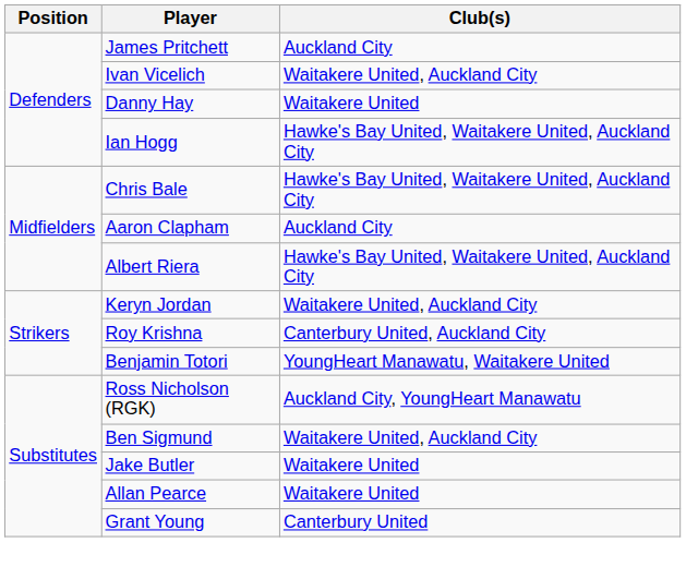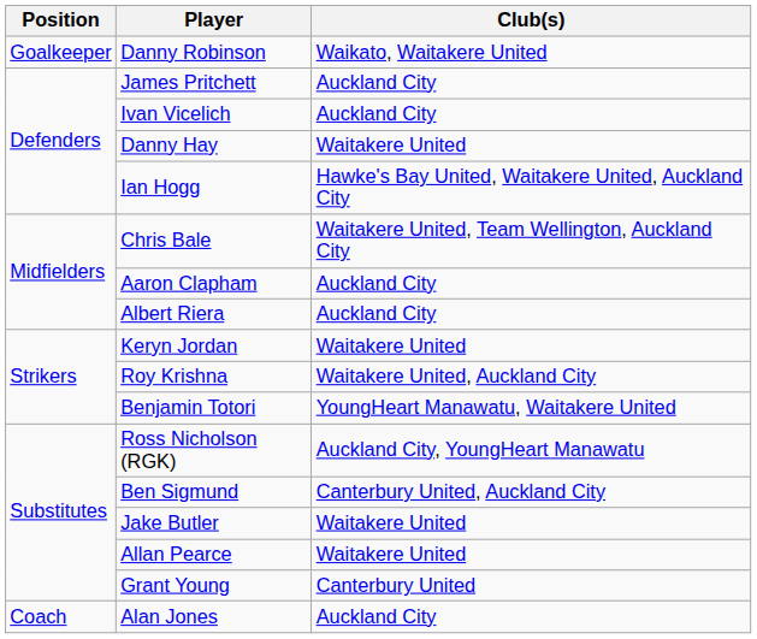 <table class="wikitable">
 <tr>
 <th>Position</th>
 <th>Player</th>
 <th>Club(s)</th>
+</tr>
+<tr>
+<td><a href='#'>Goalkeeper</a></td>
+<td> <a href='#'>Danny Robinson</a></td>
+<td><a href='#'>Waikato</a>, <a href='#'>Waitakere United</a></td>
 </tr>
 <tr>
 <td rowspan="4" style="vertical-align:middle;"><a href='#'>Defenders</a></td>
 <td> <a href='#'>James Pritchett</a></td>
 <td><a href='#'>Auckland City</a></td>
 </tr>
 <tr>
 <td> <a href='#'>Ivan Vicelich</a></td>
-<td><a href='#'>Waitakere United</a>, <a href='#'>Auckland City</a></td>
+<td><a href='#'>Auckland City</a></td>
 </tr>
 <tr>
 <td> <a href='#'>Danny Hay</a></td>
 <td><a href='#'>Waitakere United</a></td>
 </tr>
 <tr>
 <td> <a href='#'>Ian Hogg</a></td>
 <td><a href='#'>Hawke's Bay United</a>, <a href='#'>Waitakere United</a>, <a href='#'>Auckland City</a></td>
 </tr>
 <tr>
 <td rowspan="3" style="vertical-align:middle;"><a href='#'>Midfielders</a></td>
 <td> <a href='#'>Chris Bale</a></td>
-<td><a href='#'>Hawke's Bay United</a>, <a href='#'>Waitakere United</a>, <a href='#'>Auckland City</a></td>
+<td><a href='#'>Waitakere United</a>, <a href='#'>Team Wellington</a>, <a href='#'>Auckland City</a></td>
 </tr>
 <tr>
 <td> <a href='#'>Aaron Clapham</a></td>
 <td><a href='#'>Auckland City</a></td>
 </tr>
 <tr>
 <td> <a href='#'>Albert Riera</a></td>
-<td><a href='#'>Hawke's Bay United</a>, <a href='#'>Waitakere United</a>, <a href='#'>Auckland City</a></td>
+<td><a href='#'>Auckland City</a></td>
 </tr>
 <tr>
 <td rowspan="3" style="vertical-align:middle;"><a href='#'>Strikers</a></td>
 <td> <a href='#'>Keryn Jordan</a></td>
-<td><a href='#'>Waitakere United</a>, <a href='#'>Auckland City</a></td>
+<td><a href='#'>Waitakere United</a></td>
 </tr>
 <tr>
 <td> <a href='#'>Roy Krishna</a></td>
-<td><a href='#'>Canterbury United</a>, <a href='#'>Auckland City</a></td>
+<td><a href='#'>Waitakere United</a>, <a href='#'>Auckland City</a></td>
 </tr>
 <tr>
 <td> <a href='#'>Benjamin Totori</a></td>
 <td><a href='#'>YoungHeart Manawatu</a>, <a href='#'>Waitakere United</a></td>
 </tr>
 <tr>
 <td rowspan="5" style="vertical-align:middle;"><a href='#'>Substitutes</a></td>
 <td> <a href='#'>Ross Nicholson</a> (RGK)</td>
 <td><a href='#'>Auckland City</a>, <a href='#'>YoungHeart Manawatu</a></td>
 </tr>
 <tr>
 <td> <a href='#'>Ben Sigmund</a></td>
-<td><a href='#'>Waitakere United</a>, <a href='#'>Auckland City</a></td>
+<td><a href='#'>Canterbury United</a>, <a href='#'>Auckland City</a></td>
 </tr>
 <tr>
 <td> <a href='#'>Jake Butler</a></td>
 <td><a href='#'>Waitakere United</a></td>
 </tr>
 <tr>
 <td> <a href='#'>Allan Pearce</a></td>
 <td><a href='#'>Waitakere United</a></td>
 </tr>
 <tr>
 <td> <a href='#'>Grant Young</a></td>
 <td><a href='#'>Canterbury United</a></td>
 </tr>
+<tr>
+<td><a href='#'>Coach</a></td>
+<td> <a href='#'>Alan Jones</a></td>
+<td><a href='#'>Auckland City</a></td>
+</tr>
 </table>
